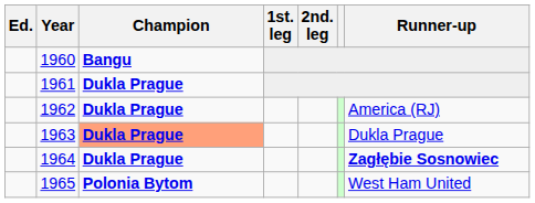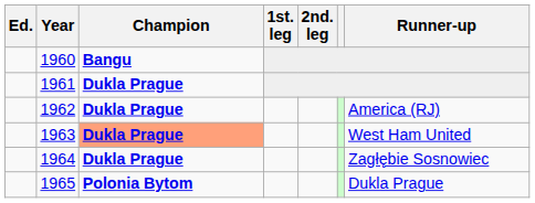 <table class= "wikitable sortable">
 <tr>
 <th>Ed.</th>
 <th>Year</th>
 <th width=180px>Champion</th>
 <th>1st.<br>leg</th>
 <th>2nd.<br>leg</th>
 <th></th>
 <th width=180px>Runner-up</th>
 </tr>
 <tr>
 <td></td>
 <td><a href='#'>1960</a></td>
 <td> <strong><a href='#'>Bangu</a></strong></td>
 <td style=background:#efefef colspan=4></td>
 </tr>
 <tr>
 <td></td>
 <td><a href='#'>1961</a></td>
 <td> <strong><a href='#'>Dukla Prague</a></strong></td>
 <td style=background:#efefef colspan=4></td>
 </tr>
 <tr>
 <td></td>
 <td><a href='#'>1962</a></td>
 <td> <strong><a href='#'>Dukla Prague</a></strong></td>
 <td></td>
 <td></td>
 <td bgcolor=#ccffcc></td>
 <td> <a href='#'>America (RJ)</a></td>
 </tr>
 <tr>
 <td></td>
 <td><a href='#'>1963</a></td>
 <td style="background: lightsalmon;"> <strong><a href='#'>Dukla Prague</a></strong></td>
 <td></td>
 <td></td>
 <td bgcolor=#ccffcc></td>
-<td> <a href='#'>Dukla Prague</a></td>
+<td> <a href='#'>West Ham United</a></td>
 </tr>
 <tr>
 <td></td>
 <td><a href='#'>1964</a></td>
 <td> <strong><a href='#'>Dukla Prague</a></strong></td>
 <td></td>
 <td></td>
 <td bgcolor=#ccffcc></td>
-<td><strong> <a href='#'>Zagłębie Sosnowiec</a></strong></td>
+<td> <a href='#'>Zagłębie Sosnowiec</a></td>
 </tr>
 <tr>
 <td></td>
 <td><a href='#'>1965</a></td>
 <td> <strong><a href='#'>Polonia Bytom</a></strong></td>
 <td></td>
 <td></td>
 <td bgcolor=#ccffcc></td>
-<td> <a href='#'>West Ham United</a></td>
+<td> <a href='#'>Dukla Prague</a></td>
 </tr>
 </table>
